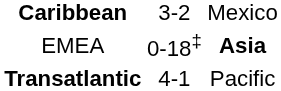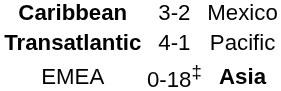 <table>
 <tr>
 <td align=center><strong>Caribbean</strong></td>
 <td align=center>3-2</td>
 <td align=center>Mexico</td>
 </tr>
 <tr>
+<td align=center><strong>Transatlantic</strong></td>
+<td align=center>4-1</td>
+<td align=center>Pacific</td>
+</tr>
+<tr>
 <td align=center>EMEA</td>
 <td align=center>0-18<sup>‡</sup></td>
 <td align=center><strong>Asia</strong></td>
 </tr>
-<tr>
-<td align=center><strong>Transatlantic</strong></td>
-<td align=center>4-1</td>
-<td align=center>Pacific</td>
-</tr>
 </table>
